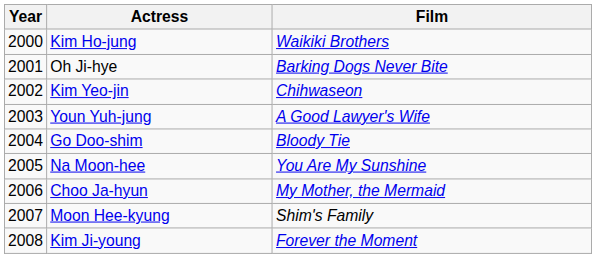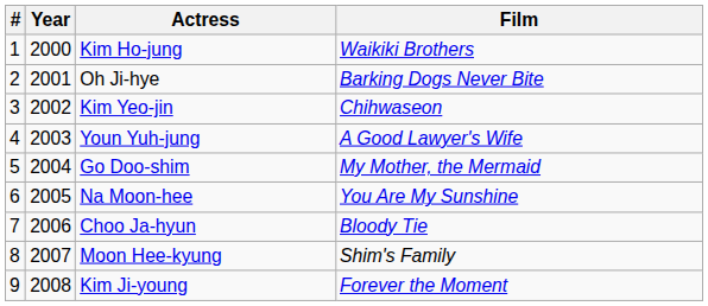 <table class="wikitable" style="width:600px">
 <tr>
+<th width=10>#</th>
 <th width=10>Year</th>
 <th>Actress</th>
 <th>Film</th>
 </tr>
 <tr>
+<td>1</td>
 <td>2000</td>
 <td><a href='#'>Kim Ho-jung</a></td>
 <td><em><a href='#'>Waikiki Brothers</a></em></td>
 </tr>
 <tr>
+<td>2</td>
 <td>2001</td>
 <td>Oh Ji-hye</td>
 <td><em><a href='#'>Barking Dogs Never Bite</a></em></td>
 </tr>
 <tr>
+<td>3</td>
 <td>2002</td>
 <td><a href='#'>Kim Yeo-jin</a></td>
 <td><em><a href='#'>Chihwaseon</a></em></td>
 </tr>
 <tr>
+<td>4</td>
 <td>2003</td>
 <td><a href='#'>Youn Yuh-jung</a></td>
 <td><em><a href='#'>A Good Lawyer's Wife</a></em></td>
 </tr>
 <tr>
+<td>5</td>
 <td>2004</td>
 <td><a href='#'>Go Doo-shim</a></td>
-<td><em><a href='#'>Bloody Tie</a></em></td>
+<td><em><a href='#'>My Mother, the Mermaid</a></em></td>
 </tr>
 <tr>
+<td>6</td>
 <td>2005</td>
 <td><a href='#'>Na Moon-hee</a></td>
 <td><em><a href='#'>You Are My Sunshine</a></em></td>
 </tr>
 <tr>
+<td>7</td>
 <td>2006</td>
 <td><a href='#'>Choo Ja-hyun</a></td>
-<td><em><a href='#'>My Mother, the Mermaid</a></em></td>
+<td><em><a href='#'>Bloody Tie</a></em></td>
 </tr>
 <tr>
+<td>8</td>
 <td>2007</td>
 <td><a href='#'>Moon Hee-kyung</a></td>
 <td><em>Shim's Family</em></td>
 </tr>
 <tr>
+<td>9</td>
 <td>2008</td>
 <td><a href='#'>Kim Ji-young</a></td>
 <td><em><a href='#'>Forever the Moment</a></em></td>
 </tr>
 </table>
